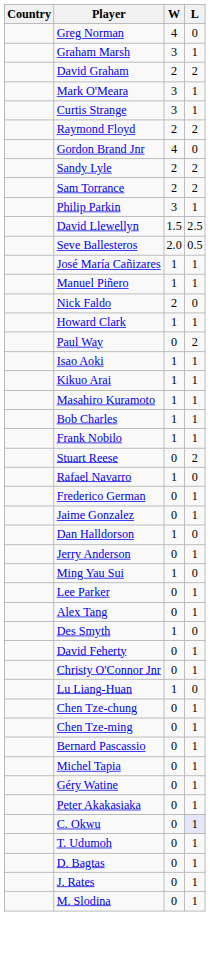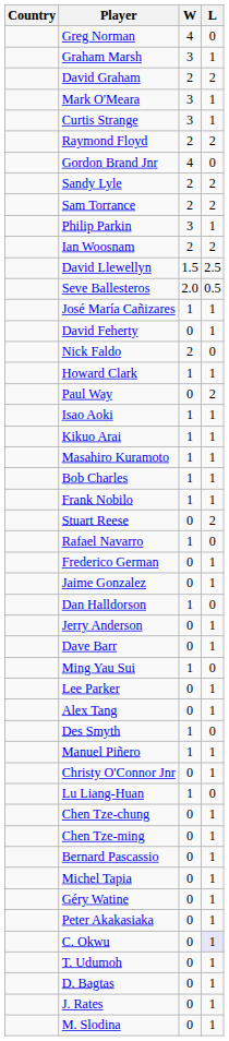 <table class="wikitable sortable">
 <tr>
 <th>Country</th>
 <th>Player</th>
 <th>W</th>
 <th>L</th>
 </tr>
 <tr>
 <td></td>
 <td><a href='#'>Greg Norman</a></td>
 <td align=center>4</td>
 <td align=center>0</td>
 </tr>
 <tr>
 <td></td>
 <td><a href='#'>Graham Marsh</a></td>
 <td align=center>3</td>
 <td align=center>1</td>
 </tr>
 <tr>
 <td></td>
 <td><a href='#'>David Graham</a></td>
 <td align=center>2</td>
 <td align=center>2</td>
 </tr>
 <tr>
 <td></td>
 <td><a href='#'>Mark O'Meara</a></td>
 <td align=center>3</td>
 <td align=center>1</td>
 </tr>
 <tr>
 <td></td>
 <td><a href='#'>Curtis Strange</a></td>
 <td align=center>3</td>
 <td align=center>1</td>
 </tr>
 <tr>
 <td></td>
 <td><a href='#'>Raymond Floyd</a></td>
 <td align=center>2</td>
 <td align=center>2</td>
 </tr>
 <tr>
 <td></td>
 <td><a href='#'>Gordon Brand Jnr</a></td>
 <td align=center>4</td>
 <td align=center>0</td>
 </tr>
 <tr>
 <td></td>
 <td><a href='#'>Sandy Lyle</a></td>
 <td align=center>2</td>
 <td align=center>2</td>
 </tr>
 <tr>
 <td></td>
 <td><a href='#'>Sam Torrance</a></td>
 <td align=center>2</td>
 <td align=center>2</td>
 </tr>
 <tr>
 <td></td>
 <td><a href='#'>Philip Parkin</a></td>
 <td align=center>3</td>
 <td align=center>1</td>
 </tr>
 <tr>
 <td></td>
+<td><a href='#'>Ian Woosnam</a></td>
+<td align=center>2</td>
+<td align=center>2</td>
+</tr>
+<tr>
+<td></td>
 <td><a href='#'>David Llewellyn</a></td>
 <td align=center>1.5</td>
 <td align=center>2.5</td>
 </tr>
 <tr>
 <td></td>
 <td><a href='#'>Seve Ballesteros</a></td>
 <td align=center>2.0</td>
 <td align=center>0.5</td>
 </tr>
 <tr>
 <td></td>
 <td><a href='#'>José María Cañizares</a></td>
 <td align=center>1</td>
 <td align=center>1</td>
 </tr>
 <tr>
 <td></td>
-<td><a href='#'>Manuel Piñero</a></td>
-<td align=center>1</td>
+<td><a href='#'>David Feherty</a></td>
+<td align=center>0</td>
 <td align=center>1</td>
 </tr>
 <tr>
 <td></td>
 <td><a href='#'>Nick Faldo</a></td>
 <td align=center>2</td>
 <td align=center>0</td>
 </tr>
 <tr>
 <td></td>
 <td><a href='#'>Howard Clark</a></td>
 <td align=center>1</td>
 <td align=center>1</td>
 </tr>
 <tr>
 <td></td>
 <td><a href='#'>Paul Way</a></td>
 <td align=center>0</td>
 <td align=center>2</td>
 </tr>
 <tr>
 <td></td>
 <td><a href='#'>Isao Aoki</a></td>
 <td align=center>1</td>
 <td align=center>1</td>
 </tr>
 <tr>
 <td></td>
 <td><a href='#'>Kikuo Arai</a></td>
 <td align=center>1</td>
 <td align=center>1</td>
 </tr>
 <tr>
 <td></td>
 <td><a href='#'>Masahiro Kuramoto</a></td>
 <td align=center>1</td>
 <td align=center>1</td>
 </tr>
 <tr>
 <td></td>
 <td><a href='#'>Bob Charles</a></td>
 <td align=center>1</td>
 <td align=center>1</td>
 </tr>
 <tr>
 <td></td>
 <td><a href='#'>Frank Nobilo</a></td>
 <td align=center>1</td>
 <td align=center>1</td>
 </tr>
 <tr>
 <td></td>
 <td><a href='#'>Stuart Reese</a></td>
 <td align=center>0</td>
 <td align=center>2</td>
 </tr>
 <tr>
 <td></td>
 <td><a href='#'>Rafael Navarro</a></td>
 <td align=center>1</td>
 <td align=center>0</td>
 </tr>
 <tr>
 <td></td>
 <td><a href='#'>Frederico German</a></td>
 <td align=center>0</td>
 <td align=center>1</td>
 </tr>
 <tr>
 <td></td>
 <td><a href='#'>Jaime Gonzalez</a></td>
 <td align=center>0</td>
 <td align=center>1</td>
 </tr>
 <tr>
 <td></td>
 <td><a href='#'>Dan Halldorson</a></td>
 <td align=center>1</td>
 <td align=center>0</td>
 </tr>
 <tr>
 <td></td>
 <td><a href='#'>Jerry Anderson</a></td>
 <td align=center>0</td>
 <td align=center>1</td>
 </tr>
 <tr>
 <td></td>
+<td><a href='#'>Dave Barr</a></td>
+<td align=center>0</td>
+<td align=center>1</td>
+</tr>
+<tr>
+<td></td>
 <td><a href='#'>Ming Yau Sui</a></td>
 <td align=center>1</td>
 <td align=center>0</td>
 </tr>
 <tr>
 <td></td>
 <td><a href='#'>Lee Parker</a></td>
 <td align=center>0</td>
 <td align=center>1</td>
 </tr>
 <tr>
 <td></td>
 <td><a href='#'>Alex Tang</a></td>
 <td align=center>0</td>
 <td align=center>1</td>
 </tr>
 <tr>
 <td></td>
 <td><a href='#'>Des Smyth</a></td>
 <td align=center>1</td>
 <td align=center>0</td>
 </tr>
 <tr>
 <td></td>
-<td><a href='#'>David Feherty</a></td>
-<td align=center>0</td>
+<td><a href='#'>Manuel Piñero</a></td>
+<td align=center>1</td>
 <td align=center>1</td>
 </tr>
 <tr>
 <td></td>
 <td><a href='#'>Christy O'Connor Jnr</a></td>
 <td align=center>0</td>
 <td align=center>1</td>
 </tr>
 <tr>
 <td></td>
 <td><a href='#'>Lu Liang-Huan</a></td>
 <td align=center>1</td>
 <td align=center>0</td>
 </tr>
 <tr>
 <td></td>
 <td><a href='#'>Chen Tze-chung</a></td>
 <td align=center>0</td>
 <td align=center>1</td>
 </tr>
 <tr>
 <td></td>
 <td><a href='#'>Chen Tze-ming</a></td>
 <td align=center>0</td>
 <td align=center>1</td>
 </tr>
 <tr>
 <td></td>
 <td><a href='#'>Bernard Pascassio</a></td>
 <td align=center>0</td>
 <td align=center>1</td>
 </tr>
 <tr>
 <td></td>
 <td><a href='#'>Michel Tapia</a></td>
 <td align=center>0</td>
 <td align=center>1</td>
 </tr>
 <tr>
 <td></td>
 <td><a href='#'>Géry Watine</a></td>
 <td align=center>0</td>
 <td align=center>1</td>
 </tr>
 <tr>
 <td></td>
 <td><a href='#'>Peter Akakasiaka</a></td>
 <td align=center>0</td>
 <td align=center>1</td>
 </tr>
 <tr>
 <td></td>
 <td><a href='#'>C. Okwu</a></td>
 <td align=center>0</td>
 <td align=center style="background: lavender;">1</td>
 </tr>
 <tr>
 <td></td>
 <td><a href='#'>T. Udumoh</a></td>
 <td align=center>0</td>
 <td align=center>1</td>
 </tr>
 <tr>
 <td></td>
 <td><a href='#'>D. Bagtas</a></td>
 <td align=center>0</td>
 <td align=center>1</td>
 </tr>
 <tr>
 <td></td>
 <td><a href='#'>J. Rates</a></td>
 <td align=center>0</td>
 <td align=center>1</td>
 </tr>
 <tr>
 <td></td>
 <td><a href='#'>M. Slodina</a></td>
 <td align=center>0</td>
 <td align=center>1</td>
 </tr>
 </table>
